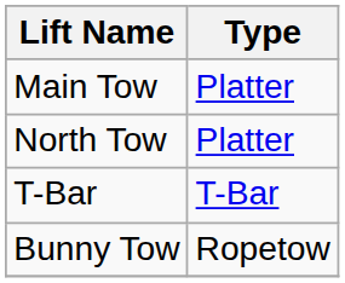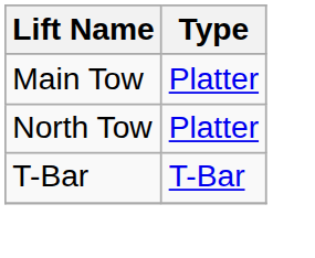 <table class="wikitable sortable">
 <tr>
 <th>Lift Name</th>
 <th>Type</th>
 </tr>
 <tr>
 <td>Main Tow</td>
 <td><a href='#'>Platter</a></td>
 </tr>
 <tr>
 <td>North Tow</td>
 <td><a href='#'>Platter</a></td>
 </tr>
 <tr>
 <td>T-Bar</td>
 <td><a href='#'>T-Bar</a></td>
 </tr>
 <tr>
-<td>Bunny Tow</td>
-<td>Ropetow</td>
-</tr>
-<tr>
 </tr>
 </table>
